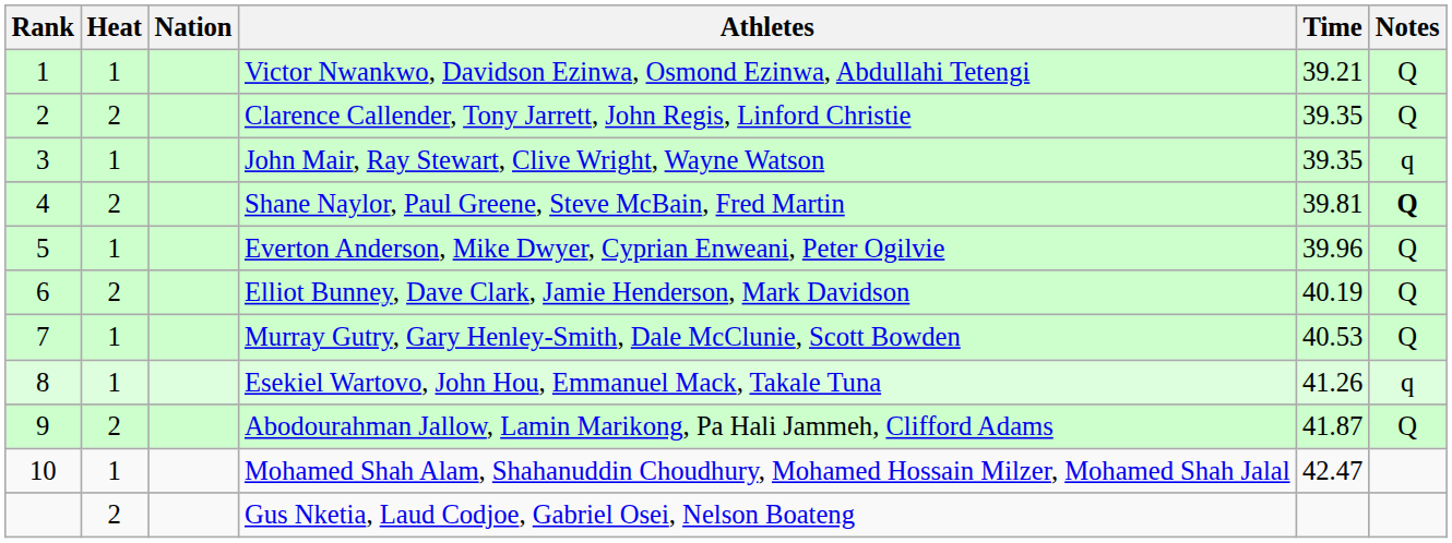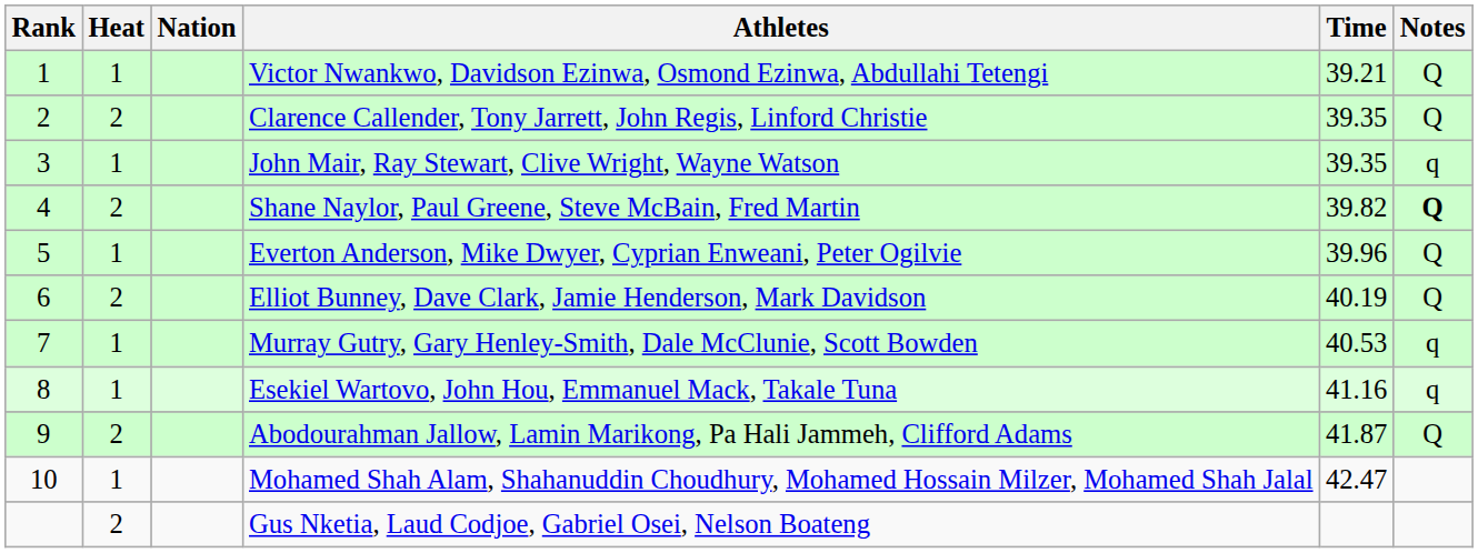 <table class="wikitable sortable" style="text-align:center;font-size:95%">
 <tr>
 <th>Rank</th>
 <th>Heat</th>
 <th>Nation</th>
 <th>Athletes</th>
 <th>Time</th>
 <th>Notes</th>
 </tr>
 <tr bgcolor=ccffcc>
 <td>1</td>
 <td>1</td>
 <td align=left></td>
 <td align=left><a href='#'>Victor Nwankwo</a>, <a href='#'>Davidson Ezinwa</a>, <a href='#'>Osmond Ezinwa</a>, <a href='#'>Abdullahi Tetengi</a></td>
 <td>39.21</td>
 <td>Q</td>
 </tr>
 <tr bgcolor=ccffcc>
 <td>2</td>
 <td>2</td>
 <td align=left></td>
 <td align=left><a href='#'>Clarence Callender</a>, <a href='#'>Tony Jarrett</a>, <a href='#'>John Regis</a>, <a href='#'>Linford Christie</a></td>
 <td>39.35</td>
 <td>Q</td>
 </tr>
 <tr bgcolor=ccffcc>
 <td>3</td>
 <td>1</td>
 <td align=left></td>
 <td align=left><a href='#'>John Mair</a>, <a href='#'>Ray Stewart</a>, <a href='#'>Clive Wright</a>, <a href='#'>Wayne Watson</a></td>
 <td>39.35</td>
 <td>q</td>
 </tr>
 <tr bgcolor=ccffcc>
 <td>4</td>
 <td>2</td>
 <td align=left></td>
 <td align=left><a href='#'>Shane Naylor</a>, <a href='#'>Paul Greene</a>, <a href='#'>Steve McBain</a>, <a href='#'>Fred Martin</a></td>
-<td>39.81</td>
+<td>39.82</td>
 <td><strong>Q</strong></td>
 </tr>
 <tr bgcolor=ccffcc>
 <td>5</td>
 <td>1</td>
 <td align=left></td>
 <td align=left><a href='#'>Everton Anderson</a>, <a href='#'>Mike Dwyer</a>, <a href='#'>Cyprian Enweani</a>, <a href='#'>Peter Ogilvie</a></td>
 <td>39.96</td>
 <td>Q</td>
 </tr>
 <tr bgcolor=ccffcc>
 <td>6</td>
 <td>2</td>
 <td align=left></td>
 <td align=left><a href='#'>Elliot Bunney</a>, <a href='#'>Dave Clark</a>, <a href='#'>Jamie Henderson</a>, <a href='#'>Mark Davidson</a></td>
 <td>40.19</td>
 <td>Q</td>
 </tr>
 <tr bgcolor=ccffcc>
 <td>7</td>
 <td>1</td>
 <td align=left></td>
 <td align=left><a href='#'>Murray Gutry</a>, <a href='#'>Gary Henley-Smith</a>, <a href='#'>Dale McClunie</a>, <a href='#'>Scott Bowden</a></td>
 <td>40.53</td>
-<td>Q</td>
+<td>q</td>
 </tr>
 <tr bgcolor=ddffdd>
 <td>8</td>
 <td>1</td>
 <td align=left></td>
 <td align=left><a href='#'>Esekiel Wartovo</a>, <a href='#'>John Hou</a>, <a href='#'>Emmanuel Mack</a>, <a href='#'>Takale Tuna</a></td>
-<td>41.26</td>
+<td>41.16</td>
 <td>q</td>
 </tr>
 <tr bgcolor=ccffcc>
 <td>9</td>
 <td>2</td>
 <td align=left></td>
 <td align=left><a href='#'>Abodourahman Jallow</a>, <a href='#'>Lamin Marikong</a>, Pa Hali Jammeh, <a href='#'>Clifford Adams</a></td>
 <td>41.87</td>
 <td>Q</td>
 </tr>
 <tr>
 <td>10</td>
 <td>1</td>
 <td align=left></td>
 <td align=left><a href='#'>Mohamed Shah Alam</a>, <a href='#'>Shahanuddin Choudhury</a>, <a href='#'>Mohamed Hossain Milzer</a>, <a href='#'>Mohamed Shah Jalal</a></td>
 <td>42.47</td>
 <td></td>
 </tr>
 <tr>
 <td></td>
 <td>2</td>
 <td align=left></td>
 <td align=left><a href='#'>Gus Nketia</a>, <a href='#'>Laud Codjoe</a>, <a href='#'>Gabriel Osei</a>, <a href='#'>Nelson Boateng</a></td>
 <td></td>
 <td></td>
 </tr>
 </table>
